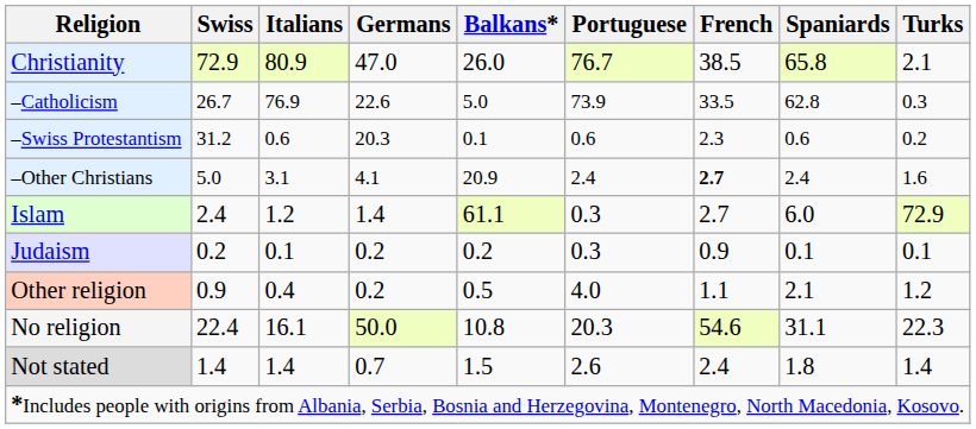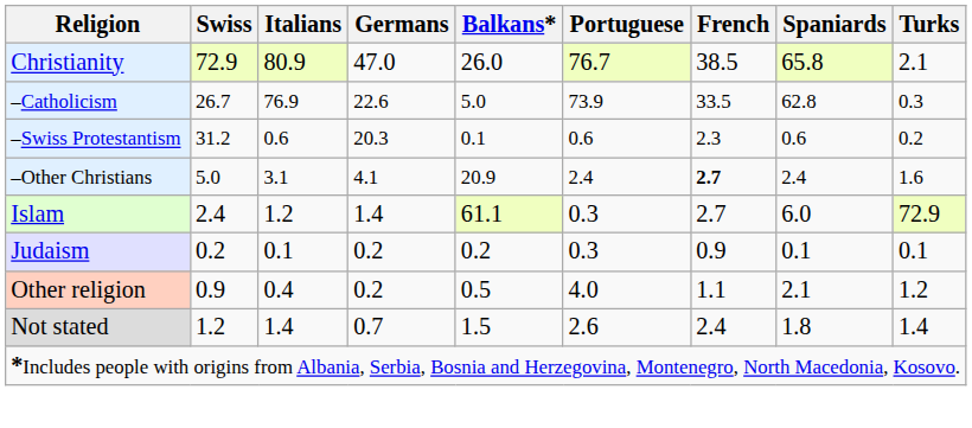 <table class="wikitable">
 <tr>
 <th>Religion</th>
 <th>Swiss</th>
 <th>Italians</th>
 <th>Germans</th>
 <th><a href='#'>Balkans</a><strong>*</strong></th>
 <th>Portuguese</th>
 <th>French</th>
 <th>Spaniards</th>
 <th>Turks</th>
 </tr>
 <tr>
 <td style="background:#E0F0FF;"><a href='#'>Christianity</a></td>
 <td style="background:#F0FFC0;">72.9</td>
 <td style="background:#F0FFC0;">80.9</td>
 <td>47.0</td>
 <td>26.0</td>
 <td style="background:#F0FFC0;">76.7</td>
 <td>38.5</td>
 <td style="background:#F0FFC0;">65.8</td>
 <td>2.1</td>
 </tr>
 <tr>
 <td style="background:#E0F0FF;"><small>–<a href='#'>Catholicism</a></small></td>
 <td><small>26.7</small></td>
 <td><small>76.9</small></td>
 <td><small>22.6</small></td>
 <td><small>5.0</small></td>
 <td><small>73.9</small></td>
 <td><small>33.5</small></td>
 <td><small>62.8</small></td>
 <td><small>0.3</small></td>
 </tr>
 <tr>
 <td style="background:#E0F0FF;"><small>–<a href='#'>Swiss Protestantism</a></small></td>
 <td><small>31.2</small></td>
 <td><small>0.6</small></td>
 <td><small>20.3</small></td>
 <td><small>0.1</small></td>
 <td><small>0.6</small></td>
 <td><small>2.3</small></td>
 <td><small>0.6</small></td>
 <td><small>0.2</small></td>
 </tr>
 <tr>
 <td style="background:#E0F0FF;"><small>–Other Christians</small></td>
 <td><small>5.0</small></td>
 <td><small>3.1</small></td>
 <td><small>4.1</small></td>
 <td><small>20.9</small></td>
 <td><small>2.4</small></td>
 <td><strong><small>2.7</small></strong></td>
 <td><small>2.4</small></td>
 <td><small>1.6</small></td>
 </tr>
 <tr>
 <td style="background:#E0FFD0;"><a href='#'>Islam</a></td>
 <td>2.4</td>
 <td>1.2</td>
 <td>1.4</td>
 <td style="background:#F0FFC0;">61.1</td>
 <td>0.3</td>
 <td>2.7</td>
 <td>6.0</td>
 <td style="background:#F0FFC0;">72.9</td>
 </tr>
 <tr>
 <td style="background:#E0E0FF;"><a href='#'>Judaism</a></td>
 <td>0.2</td>
 <td>0.1</td>
 <td>0.2</td>
 <td>0.2</td>
 <td>0.3</td>
 <td>0.9</td>
 <td>0.1</td>
 <td>0.1</td>
 </tr>
 <tr>
 <td style="background:#FFD0C0;">Other religion</td>
 <td>0.9</td>
 <td>0.4</td>
 <td>0.2</td>
 <td>0.5</td>
 <td>4.0</td>
 <td>1.1</td>
 <td>2.1</td>
 <td>1.2</td>
 </tr>
 <tr>
-<td style="background:#F5F5F5;">No religion</td>
-<td>22.4</td>
-<td>16.1</td>
-<td style="background:#F0FFC0;">50.0</td>
-<td>10.8</td>
-<td>20.3</td>
-<td style="background:#F0FFC0;">54.6</td>
-<td>31.1</td>
-<td>22.3</td>
-</tr>
-<tr>
 <td style="background:#DCDCDC;">Not stated</td>
-<td>1.4</td>
+<td>1.2</td>
 <td>1.4</td>
 <td>0.7</td>
 <td>1.5</td>
 <td>2.6</td>
 <td>2.4</td>
 <td>1.8</td>
 <td>1.4</td>
 </tr>
 <tr>
 <td colspan="9"><strong>*</strong><small>Includes people with origins from <a href='#'>Albania</a>, <a href='#'>Serbia</a>, <a href='#'>Bosnia and Herzegovina</a>, <a href='#'>Montenegro</a>, <a href='#'>North Macedonia</a>, <a href='#'>Kosovo</a>.</small></td>
 </tr>
 </table>
